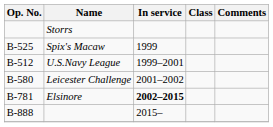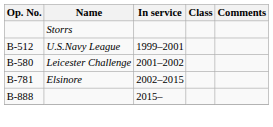 <table class="wikitable">
 <tr>
 <th>Op. No.</th>
 <th>Name</th>
 <th>In service</th>
 <th>Class</th>
 <th>Comments</th>
 </tr>
 <tr>
 <td></td>
 <td><em>Storrs</em></td>
 <td></td>
-<td></td>
-<td></td>
-</tr>
-<tr>
-<td>B-525</td>
-<td><em>Spix's Macaw</em></td>
-<td>1999</td>
 <td></td>
 <td></td>
 </tr>
 <tr>
 <td>B-512</td>
 <td><em>U.S.Navy League</em></td>
 <td>1999–2001</td>
 <td></td>
 <td></td>
 </tr>
 <tr>
 <td>B-580</td>
 <td><em>Leicester Challenge</em></td>
 <td>2001–2002</td>
 <td></td>
 <td></td>
 </tr>
 <tr>
 <td>B-781</td>
 <td><em>Elsinore</em></td>
-<td><strong>2002–2015</strong></td>
+<td>2002–2015</td>
 <td></td>
 <td></td>
 </tr>
 <tr>
 <td>B-888</td>
 <td></td>
 <td>2015–</td>
 <td></td>
 <td></td>
 </tr>
 <tr>
 </tr>
 </table>
